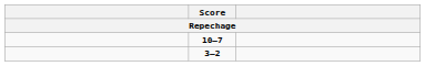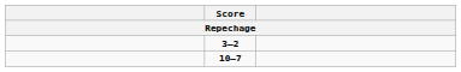 <table class="wikitable" style="text-align: left;">
 <tr>
 <th align="right" width="270"></th>
 <th width="65">Score</th>
 <th align="left" width="270"></th>
 </tr>
 <tr>
 <th colspan="3">Repechage</th>
 </tr>
 <tr>
 <td><strong></strong></td>
-<td align=center><strong>10–7</strong></td>
+<td align=center><strong>3–2</strong></td>
 <td></td>
 </tr>
 <tr>
 <td><strong></strong></td>
-<td align=center><strong>3–2</strong></td>
+<td align=center><strong>10–7</strong></td>
 <td></td>
 </tr>
 </table>
